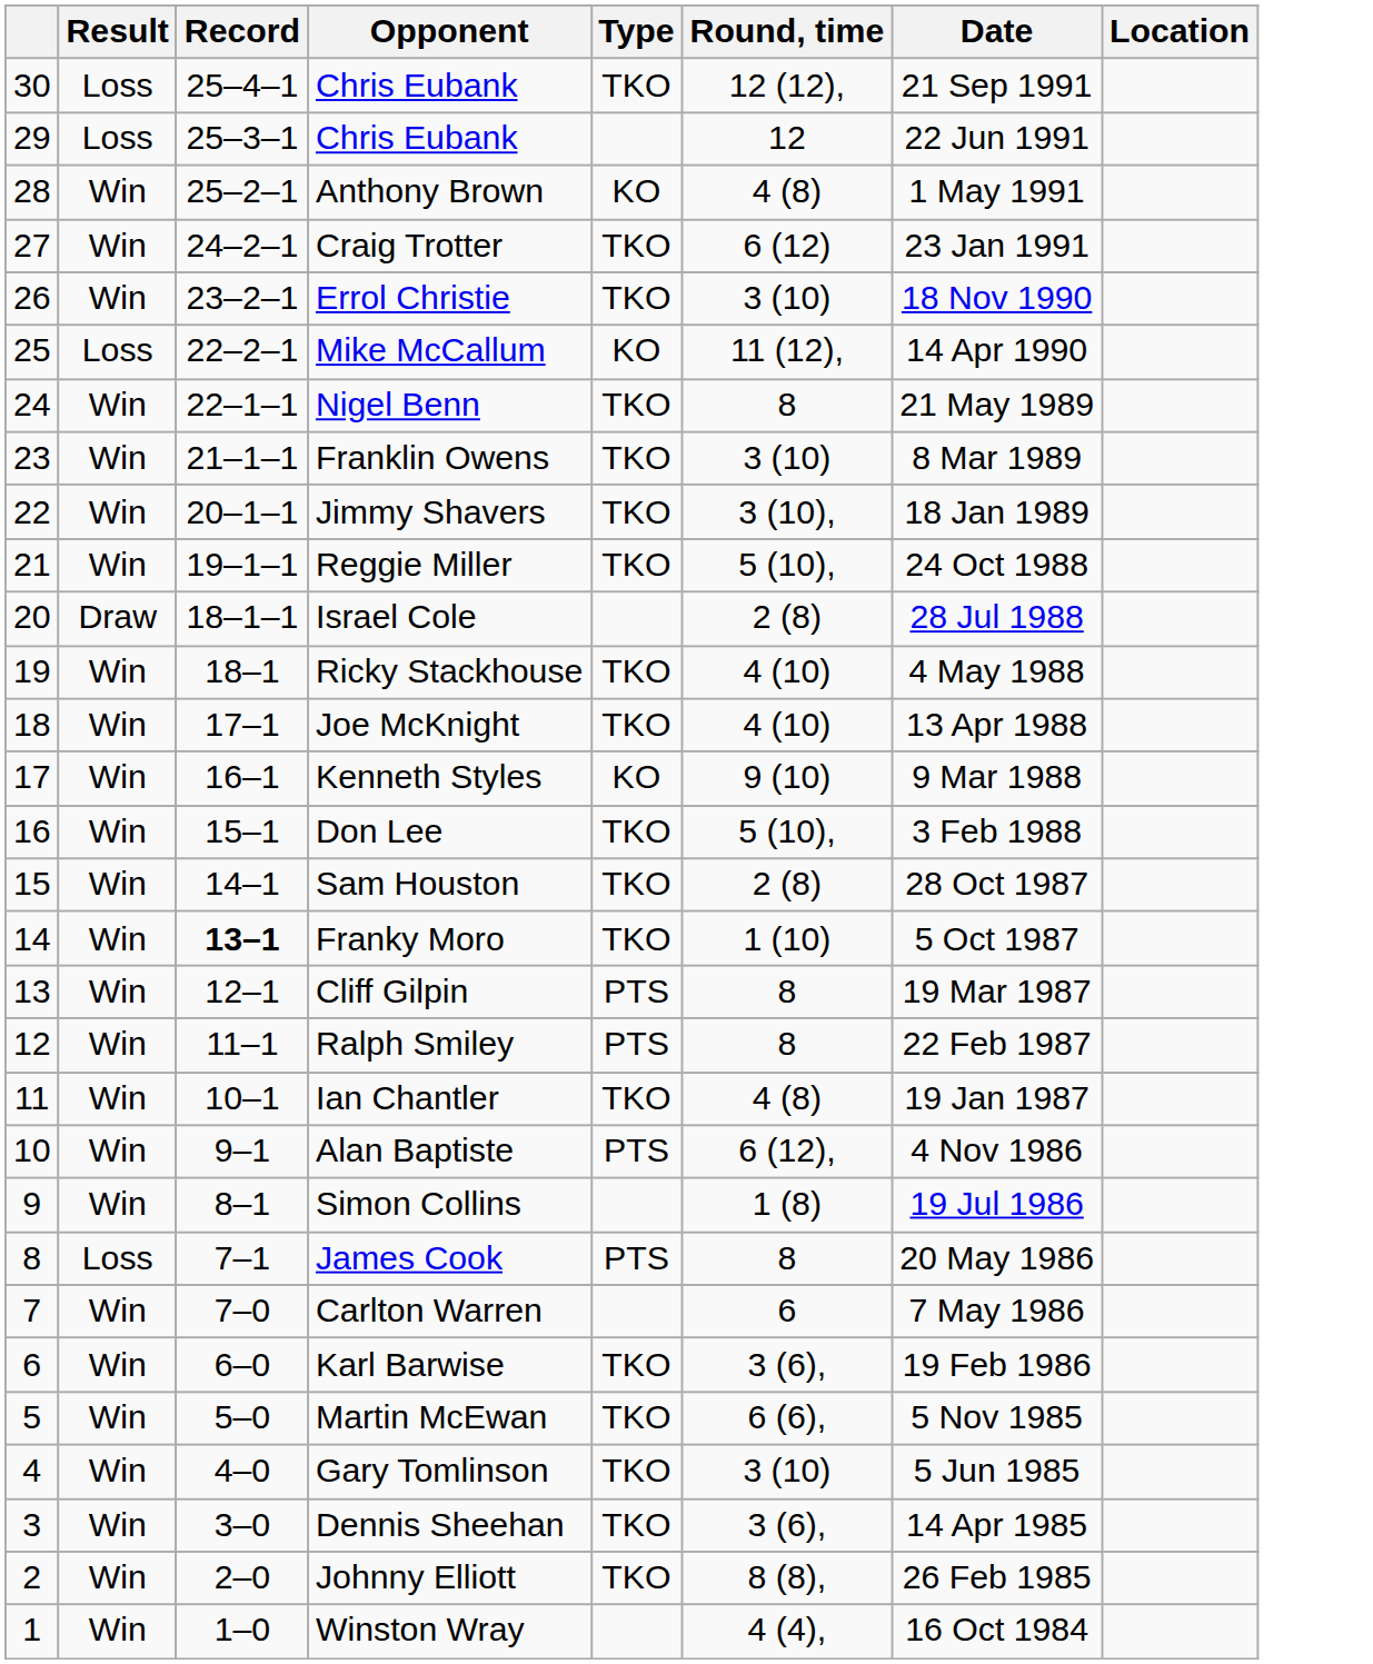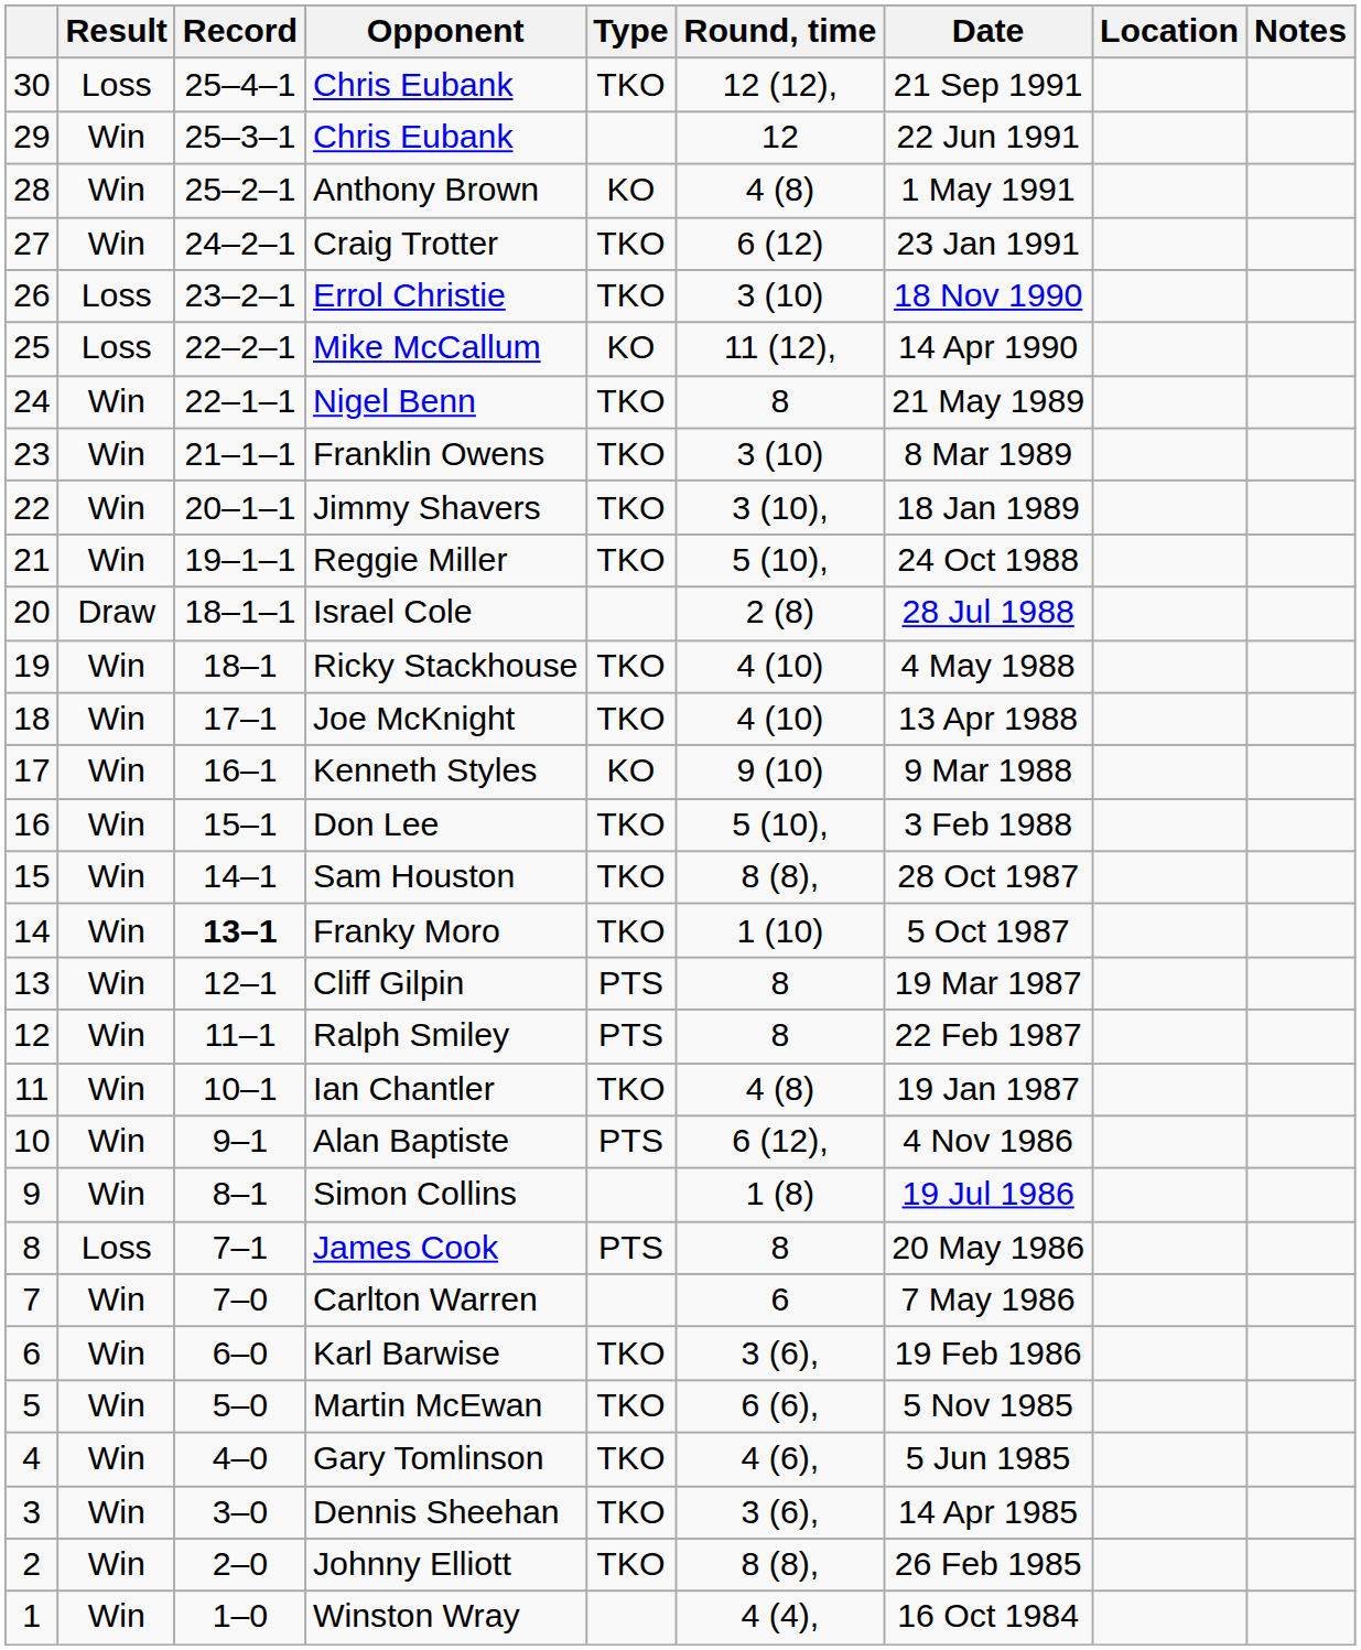 <table class="wikitable" style="text-align:center">
 <tr>
 <th></th>
 <th>Result</th>
 <th>Record</th>
 <th>Opponent</th>
 <th>Type</th>
 <th>Round, time</th>
 <th>Date</th>
 <th>Location</th>
+<th>Notes</th>
 </tr>
 <tr>
 <td>30</td>
 <td>Loss</td>
 <td>25–4–1</td>
 <td style="text-align:left;"><a href='#'>Chris Eubank</a></td>
 <td>TKO</td>
 <td>12 (12), </td>
 <td>21 Sep 1991</td>
 <td style="text-align:left;"></td>
+<td style="text-align:left;"></td>
 </tr>
 <tr>
 <td>29</td>
-<td>Loss</td>
+<td>Win</td>
 <td>25–3–1</td>
 <td style="text-align:left;"><a href='#'>Chris Eubank</a></td>
 <td></td>
 <td>12</td>
 <td>22 Jun 1991</td>
+<td style="text-align:left;"></td>
 <td style="text-align:left;"></td>
 </tr>
 <tr>
 <td>28</td>
 <td>Win</td>
 <td>25–2–1</td>
 <td style="text-align:left;">Anthony Brown</td>
 <td>KO</td>
 <td>4 (8)</td>
 <td>1 May 1991</td>
 <td style="text-align:left;"></td>
+<td></td>
 </tr>
 <tr>
 <td>27</td>
 <td>Win</td>
 <td>24–2–1</td>
 <td style="text-align:left;">Craig Trotter</td>
 <td>TKO</td>
 <td>6 (12)</td>
 <td>23 Jan 1991</td>
 <td style="text-align:left;"></td>
+<td style="text-align:left;"></td>
 </tr>
 <tr>
 <td>26</td>
-<td>Win</td>
+<td>Loss</td>
 <td>23–2–1</td>
 <td style="text-align:left;"><a href='#'>Errol Christie</a></td>
 <td>TKO</td>
 <td>3 (10)</td>
 <td><a href='#'>18 Nov 1990</a></td>
 <td style="text-align:left;"></td>
+<td></td>
 </tr>
 <tr>
 <td>25</td>
 <td>Loss</td>
 <td>22–2–1</td>
 <td style="text-align:left;"><a href='#'>Mike McCallum</a></td>
 <td>KO</td>
 <td>11 (12), </td>
 <td>14 Apr 1990</td>
+<td style="text-align:left;"></td>
 <td style="text-align:left;"></td>
 </tr>
 <tr>
 <td>24</td>
 <td>Win</td>
 <td>22–1–1</td>
 <td style="text-align:left;"><a href='#'>Nigel Benn</a></td>
 <td>TKO</td>
 <td>8</td>
 <td>21 May 1989</td>
 <td style="text-align:left;"></td>
+<td style="text-align:left;"></td>
 </tr>
 <tr>
 <td>23</td>
 <td>Win</td>
 <td>21–1–1</td>
 <td style="text-align:left;">Franklin Owens</td>
 <td>TKO</td>
 <td>3 (10)</td>
 <td>8 Mar 1989</td>
 <td style="text-align:left;"></td>
+<td></td>
 </tr>
 <tr>
 <td>22</td>
 <td>Win</td>
 <td>20–1–1</td>
 <td style="text-align:left;">Jimmy Shavers</td>
 <td>TKO</td>
 <td>3 (10), </td>
 <td>18 Jan 1989</td>
 <td style="text-align:left;"></td>
+<td></td>
 </tr>
 <tr>
 <td>21</td>
 <td>Win</td>
 <td>19–1–1</td>
 <td style="text-align:left;">Reggie Miller</td>
 <td>TKO</td>
 <td>5 (10), </td>
 <td>24 Oct 1988</td>
 <td style="text-align:left;"></td>
+<td></td>
 </tr>
 <tr>
 <td>20</td>
 <td>Draw</td>
 <td>18–1–1</td>
 <td style="text-align:left;">Israel Cole</td>
 <td></td>
 <td>2 (8)</td>
 <td><a href='#'>28 Jul 1988</a></td>
+<td style="text-align:left;"></td>
 <td style="text-align:left;"></td>
 </tr>
 <tr>
 <td>19</td>
 <td>Win</td>
 <td>18–1</td>
 <td style="text-align:left;">Ricky Stackhouse</td>
 <td>TKO</td>
 <td>4 (10)</td>
 <td>4 May 1988</td>
 <td style="text-align:left;"></td>
+<td></td>
 </tr>
 <tr>
 <td>18</td>
 <td>Win</td>
 <td>17–1</td>
 <td style="text-align:left;">Joe McKnight</td>
 <td>TKO</td>
 <td>4 (10)</td>
 <td>13 Apr 1988</td>
 <td style="text-align:left;"></td>
+<td></td>
 </tr>
 <tr>
 <td>17</td>
 <td>Win</td>
 <td>16–1</td>
 <td style="text-align:left;">Kenneth Styles</td>
 <td>KO</td>
 <td>9 (10)</td>
 <td>9 Mar 1988</td>
 <td style="text-align:left;"></td>
+<td></td>
 </tr>
 <tr>
 <td>16</td>
 <td>Win</td>
 <td>15–1</td>
 <td style="text-align:left;">Don Lee</td>
 <td>TKO</td>
 <td>5 (10), </td>
 <td>3 Feb 1988</td>
 <td style="text-align:left;"></td>
+<td></td>
 </tr>
 <tr>
 <td>15</td>
 <td>Win</td>
 <td>14–1</td>
 <td style="text-align:left;">Sam Houston</td>
 <td>TKO</td>
-<td>2 (8)</td>
+<td>8 (8), </td>
 <td>28 Oct 1987</td>
 <td style="text-align:left;"></td>
+<td></td>
 </tr>
 <tr>
 <td>14</td>
 <td>Win</td>
 <td><strong>13–1</strong></td>
 <td style="text-align:left;">Franky Moro</td>
 <td>TKO</td>
 <td>1 (10)</td>
 <td>5 Oct 1987</td>
 <td style="text-align:left;"></td>
+<td></td>
 </tr>
 <tr>
 <td>13</td>
 <td>Win</td>
 <td>12–1</td>
 <td style="text-align:left;">Cliff Gilpin</td>
 <td>PTS</td>
 <td>8</td>
 <td>19 Mar 1987</td>
 <td style="text-align:left;"></td>
+<td></td>
 </tr>
 <tr>
 <td>12</td>
 <td>Win</td>
 <td>11–1</td>
 <td style="text-align:left;">Ralph Smiley</td>
 <td>PTS</td>
 <td>8</td>
 <td>22 Feb 1987</td>
 <td style="text-align:left;"></td>
+<td></td>
 </tr>
 <tr>
 <td>11</td>
 <td>Win</td>
 <td>10–1</td>
 <td style="text-align:left;">Ian Chantler</td>
 <td>TKO</td>
 <td>4 (8)</td>
 <td>19 Jan 1987</td>
 <td style="text-align:left;"></td>
+<td></td>
 </tr>
 <tr>
 <td>10</td>
 <td>Win</td>
 <td>9–1</td>
 <td style="text-align:left;">Alan Baptiste</td>
 <td>PTS</td>
 <td>6 (12), </td>
 <td>4 Nov 1986</td>
 <td style="text-align:left;"></td>
+<td></td>
 </tr>
 <tr>
 <td>9</td>
 <td>Win</td>
 <td>8–1</td>
 <td style="text-align:left;">Simon Collins</td>
 <td></td>
 <td>1 (8)</td>
 <td><a href='#'>19 Jul 1986</a></td>
 <td style="text-align:left;"></td>
+<td></td>
 </tr>
 <tr>
 <td>8</td>
 <td>Loss</td>
 <td>7–1</td>
 <td style="text-align:left;"><a href='#'>James Cook</a></td>
 <td>PTS</td>
 <td>8</td>
 <td>20 May 1986</td>
 <td style="text-align:left;"></td>
+<td></td>
 </tr>
 <tr>
 <td>7</td>
 <td>Win</td>
 <td>7–0</td>
 <td style="text-align:left;">Carlton Warren</td>
 <td></td>
 <td>6</td>
 <td>7 May 1986</td>
 <td style="text-align:left;"></td>
+<td></td>
 </tr>
 <tr>
 <td>6</td>
 <td>Win</td>
 <td>6–0</td>
 <td style="text-align:left;">Karl Barwise</td>
 <td>TKO</td>
 <td>3 (6), </td>
 <td>19 Feb 1986</td>
 <td style="text-align:left;"></td>
+<td></td>
 </tr>
 <tr>
 <td>5</td>
 <td>Win</td>
 <td>5–0</td>
 <td style="text-align:left;">Martin McEwan</td>
 <td>TKO</td>
 <td>6 (6), </td>
 <td>5 Nov 1985</td>
 <td style="text-align:left;"></td>
+<td></td>
 </tr>
 <tr>
 <td>4</td>
 <td>Win</td>
 <td>4–0</td>
 <td style="text-align:left;">Gary Tomlinson</td>
 <td>TKO</td>
-<td>3 (10)</td>
+<td>4 (6), </td>
 <td>5 Jun 1985</td>
 <td style="text-align:left;"></td>
+<td></td>
 </tr>
 <tr>
 <td>3</td>
 <td>Win</td>
 <td>3–0</td>
 <td style="text-align:left;">Dennis Sheehan</td>
 <td>TKO</td>
 <td>3 (6), </td>
 <td>14 Apr 1985</td>
 <td style="text-align:left;"></td>
+<td></td>
 </tr>
 <tr>
 <td>2</td>
 <td>Win</td>
 <td>2–0</td>
 <td style="text-align:left;">Johnny Elliott</td>
 <td>TKO</td>
 <td>8 (8), </td>
 <td>26 Feb 1985</td>
 <td style="text-align:left;"></td>
+<td></td>
 </tr>
 <tr>
 <td>1</td>
 <td>Win</td>
 <td>1–0</td>
 <td style="text-align:left;">Winston Wray</td>
 <td></td>
 <td>4 (4), </td>
 <td>16 Oct 1984</td>
 <td style="text-align:left;"></td>
+<td></td>
 </tr>
 </table>
